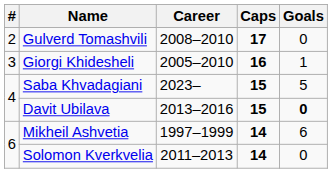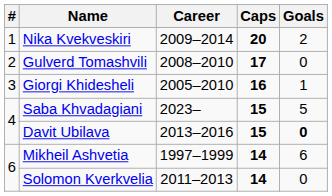 <table class="wikitable sortable" style="text-align: center;">
 <tr>
 <th>#</th>
 <th class="unsortable">Name</th>
 <th class="unsortable">Career</th>
 <th>Caps</th>
 <th>Goals</th>
+</tr>
+<tr>
+<td>1</td>
+<td style="text-align: left;"><a href='#'>Nika Kvekveskiri</a></td>
+<td>2009–2014</td>
+<td><strong>20</strong></td>
+<td>2</td>
 </tr>
 <tr>
 <td>2</td>
 <td style="text-align: left;"><a href='#'>Gulverd Tomashvili</a></td>
 <td>2008–2010</td>
 <td><strong>17</strong></td>
 <td>0</td>
 </tr>
 <tr>
 <td>3</td>
 <td style="text-align: left;"><a href='#'>Giorgi Khidesheli</a></td>
 <td>2005–2010</td>
 <td><strong>16</strong></td>
 <td>1</td>
 </tr>
 <tr>
 <td rowspan="2">4</td>
 <td style="text-align: left;"><a href='#'>Saba Khvadagiani</a></td>
 <td style="text-align: left;">2023–</td>
 <td><strong>15</strong></td>
 <td>5</td>
 </tr>
 <tr>
 <td style="text-align: left;"><a href='#'>Davit Ubilava</a></td>
 <td>2013–2016</td>
 <td><strong>15</strong></td>
 <td><strong>0</strong></td>
 </tr>
 <tr>
 <td rowspan="2">6</td>
 <td style="text-align: left;"><a href='#'>Mikheil Ashvetia</a></td>
 <td>1997–1999</td>
 <td><strong>14</strong></td>
 <td>6</td>
 </tr>
 <tr>
 <td style="text-align: left;"><a href='#'>Solomon Kverkvelia</a></td>
 <td>2011–2013</td>
 <td><strong>14</strong></td>
 <td>0</td>
 </tr>
 </table>
